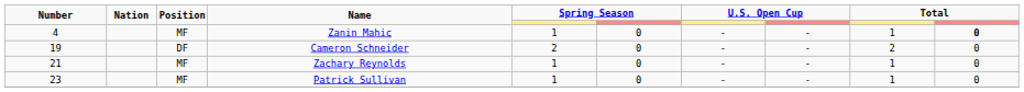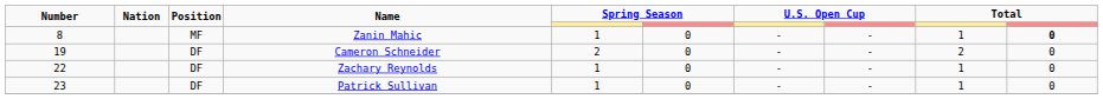 <table class="wikitable" style="text-align:center;">
 <tr>
 <td rowspan="2"  style="width:10%; text-align:center;"><strong>Number</strong></td>
 <td rowspan="2"  style="width:5%; text-align:center;"><strong>Nation</strong></td>
 <td rowspan="2"  style="width:5%; text-align:center;"><strong>Position</strong></td>
 <td rowspan="2"  style="width:30%; text-align:center;"><strong>Name</strong></td>
 <td colspan="2" style="text-align:center;"><strong><a href='#'>Spring Season</a></strong></td>
 <td colspan="2" style="text-align:center;"><strong><a href='#'>U.S. Open Cup</a></strong></td>
 <td colspan="2" style="text-align:center;"><strong>Total</strong></td>
 </tr>
 <tr>
 <th style="width:60px; background:#fe9;"></th>
 <th style="width:60px; background:#ff8888;"></th>
 <th style="width:60px; background:#fe9;"></th>
 <th style="width:60px; background:#ff8888;"></th>
 <th style="width:60px; background:#fe9;"></th>
 <th style="width:60px; background:#ff8888;"></th>
 </tr>
 <tr>
-<td>4</td>
+<td>8</td>
 <td></td>
 <td>MF</td>
 <td><a href='#'>Zanin Mahic</a></td>
 <td>1</td>
 <td>0</td>
 <td>-</td>
 <td>-</td>
 <td>1</td>
 <td><strong>0</strong></td>
 </tr>
 <tr>
 <td>19</td>
 <td></td>
 <td>DF</td>
 <td><a href='#'>Cameron Schneider</a></td>
 <td>2</td>
 <td>0</td>
 <td>-</td>
 <td>-</td>
 <td>2</td>
 <td>0</td>
 </tr>
 <tr>
-<td>21</td>
+<td>22</td>
 <td></td>
-<td>MF</td>
+<td>DF</td>
 <td><a href='#'>Zachary Reynolds</a></td>
 <td>1</td>
 <td>0</td>
 <td>-</td>
 <td>-</td>
 <td>1</td>
 <td>0</td>
 </tr>
 <tr>
 <td>23</td>
 <td></td>
-<td>MF</td>
+<td>DF</td>
 <td><a href='#'>Patrick Sullivan</a></td>
 <td>1</td>
 <td>0</td>
 <td>-</td>
 <td>-</td>
 <td>1</td>
 <td>0</td>
 </tr>
 <tr>
 </tr>
 </table>
